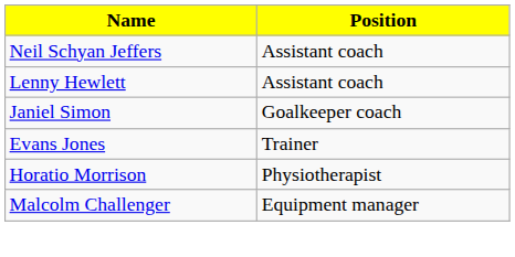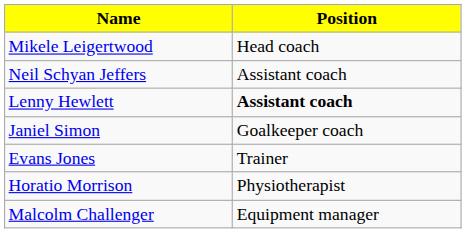 <table class="wikitable">
 <tr>
 <th style="width:200px; background:#FFFF00;">Name</th>
 <th style="width:200px; background:#FFFF00;">Position</th>
+</tr>
+<tr>
+<td> <a href='#'>Mikele Leigertwood</a></td>
+<td>Head coach</td>
 </tr>
 <tr>
 <td> <a href='#'>Neil Schyan Jeffers</a></td>
 <td>Assistant coach</td>
 </tr>
 <tr>
 <td> <a href='#'>Lenny Hewlett</a></td>
-<td>Assistant coach</td>
+<td><strong>Assistant coach</strong></td>
 </tr>
 <tr>
 <td> <a href='#'>Janiel Simon</a></td>
 <td>Goalkeeper coach</td>
 </tr>
 <tr>
 <td> <a href='#'>Evans Jones</a></td>
 <td>Trainer</td>
 </tr>
 <tr>
 <td> <a href='#'>Horatio Morrison</a></td>
 <td>Physiotherapist</td>
 </tr>
 <tr>
 <td> <a href='#'>Malcolm Challenger</a></td>
 <td>Equipment manager</td>
 </tr>
 </table>
